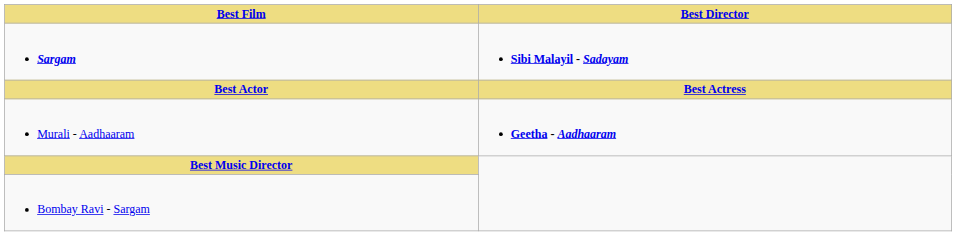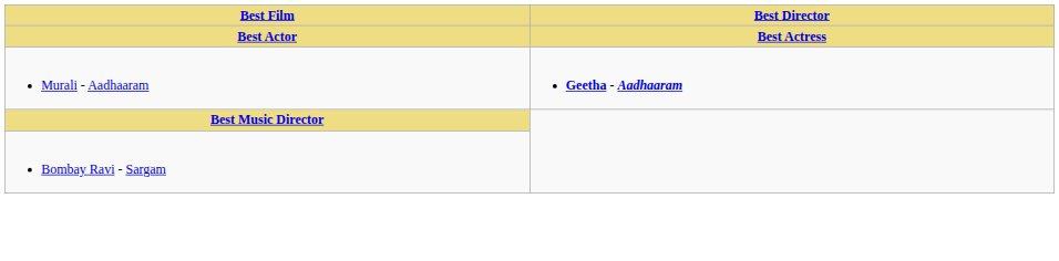 <table class="wikitable" width=100% |>
 <tr>
 <th !  style="background:#eedd82; text-align:center; width:50%;"><a href='#'>Best Film</a></th>
 <th !  style="background:#eedd82; text-align:center; width:50%;"><a href='#'>Best Director</a></th>
-</tr>
-<tr>
-<td><br><ul><li><strong><em><a href='#'>Sargam</a></em></strong></li></ul></td>
-<td><br><ul><li><strong><a href='#'>Sibi Malayil</a> - <em><a href='#'>Sadayam</a><strong><em></li></ul></td>
 </tr>
 <tr>
 <th ! style="background:#eedd82; text-align:center;"><a href='#'>Best Actor</a></th>
 <th ! style="background:#eedd82; text-align:center;"><a href='#'>Best Actress</a></th>
 </tr>
 <tr>
 <td><br><ul><li></strong><a href='#'>Murali</a> - </em><a href='#'>Aadhaaram</a></em></strong></li></ul></td>
 <td><br><ul><li><strong><a href='#'>Geetha</a> - <em><a href='#'>Aadhaaram</a><strong><em></li></ul></td>
 </tr>
 <tr>
 <th ! style="background:#eedd82; text-align:center;"><a href='#'>Best Music Director</a></th>
 </tr>
 <tr>
 <td><br><ul><li></strong><a href='#'>Bombay Ravi</a> - </em><a href='#'>Sargam</a></em></strong></li></ul></td>
 </tr>
 </table>
